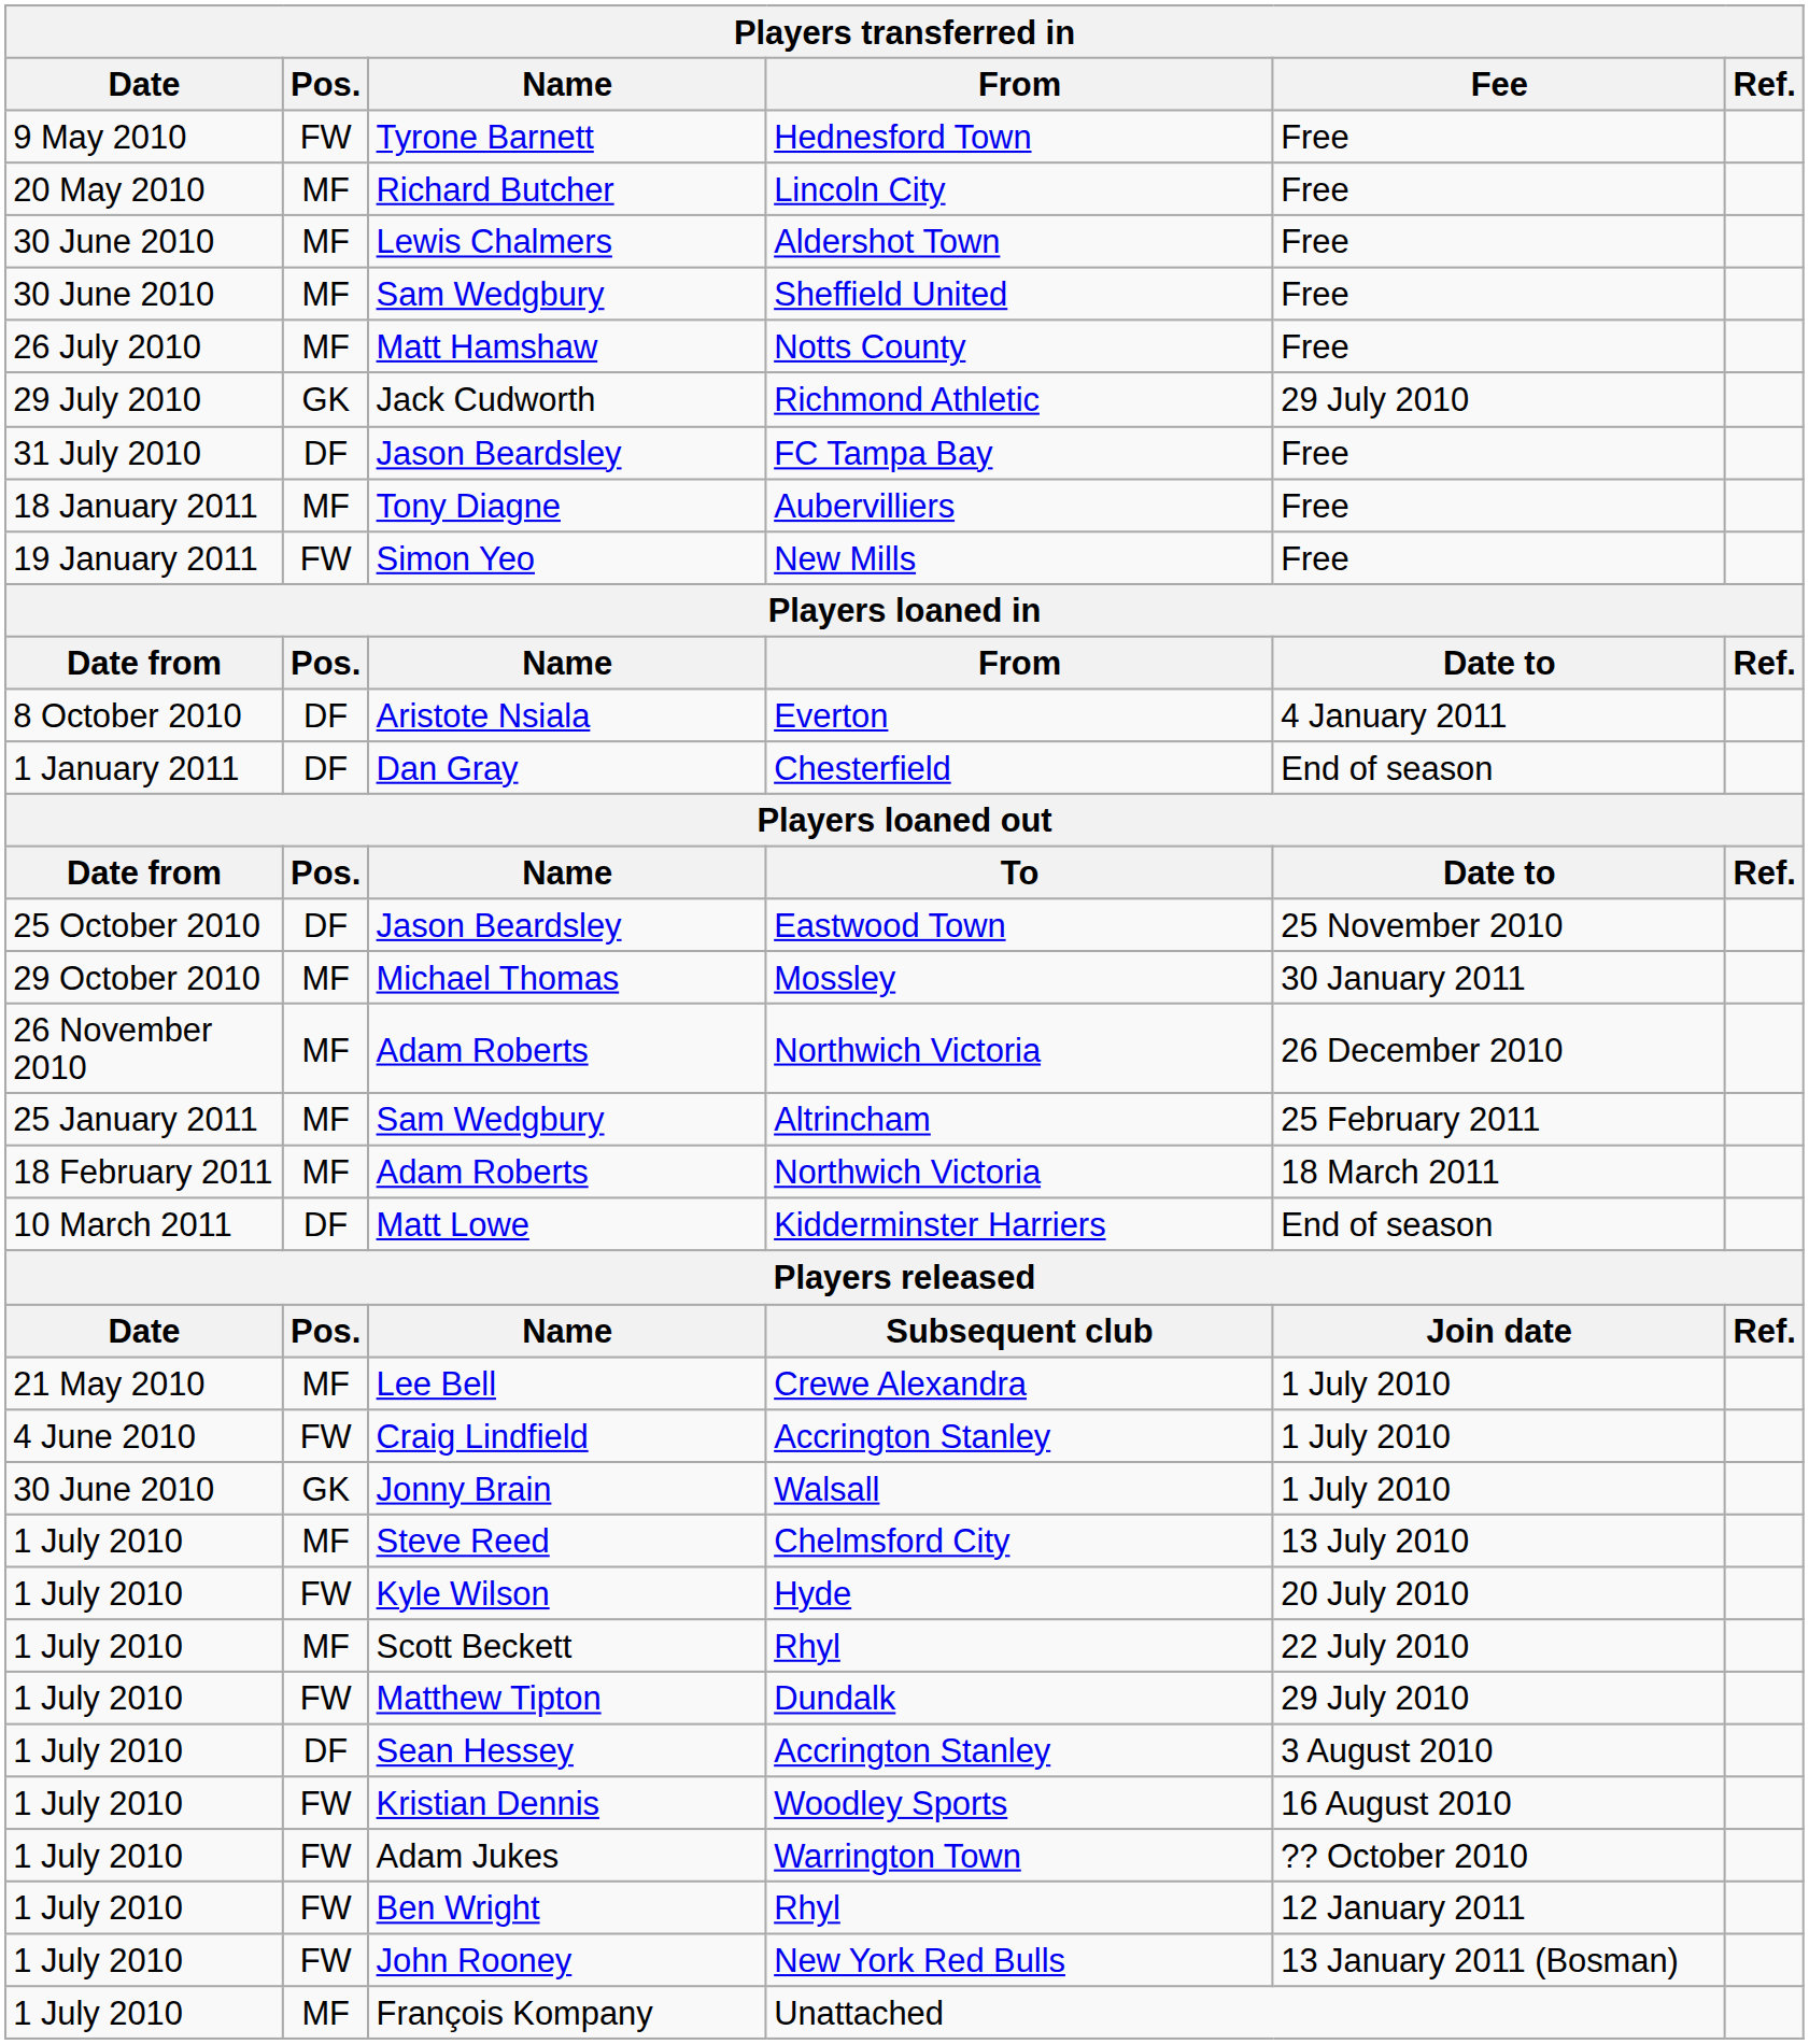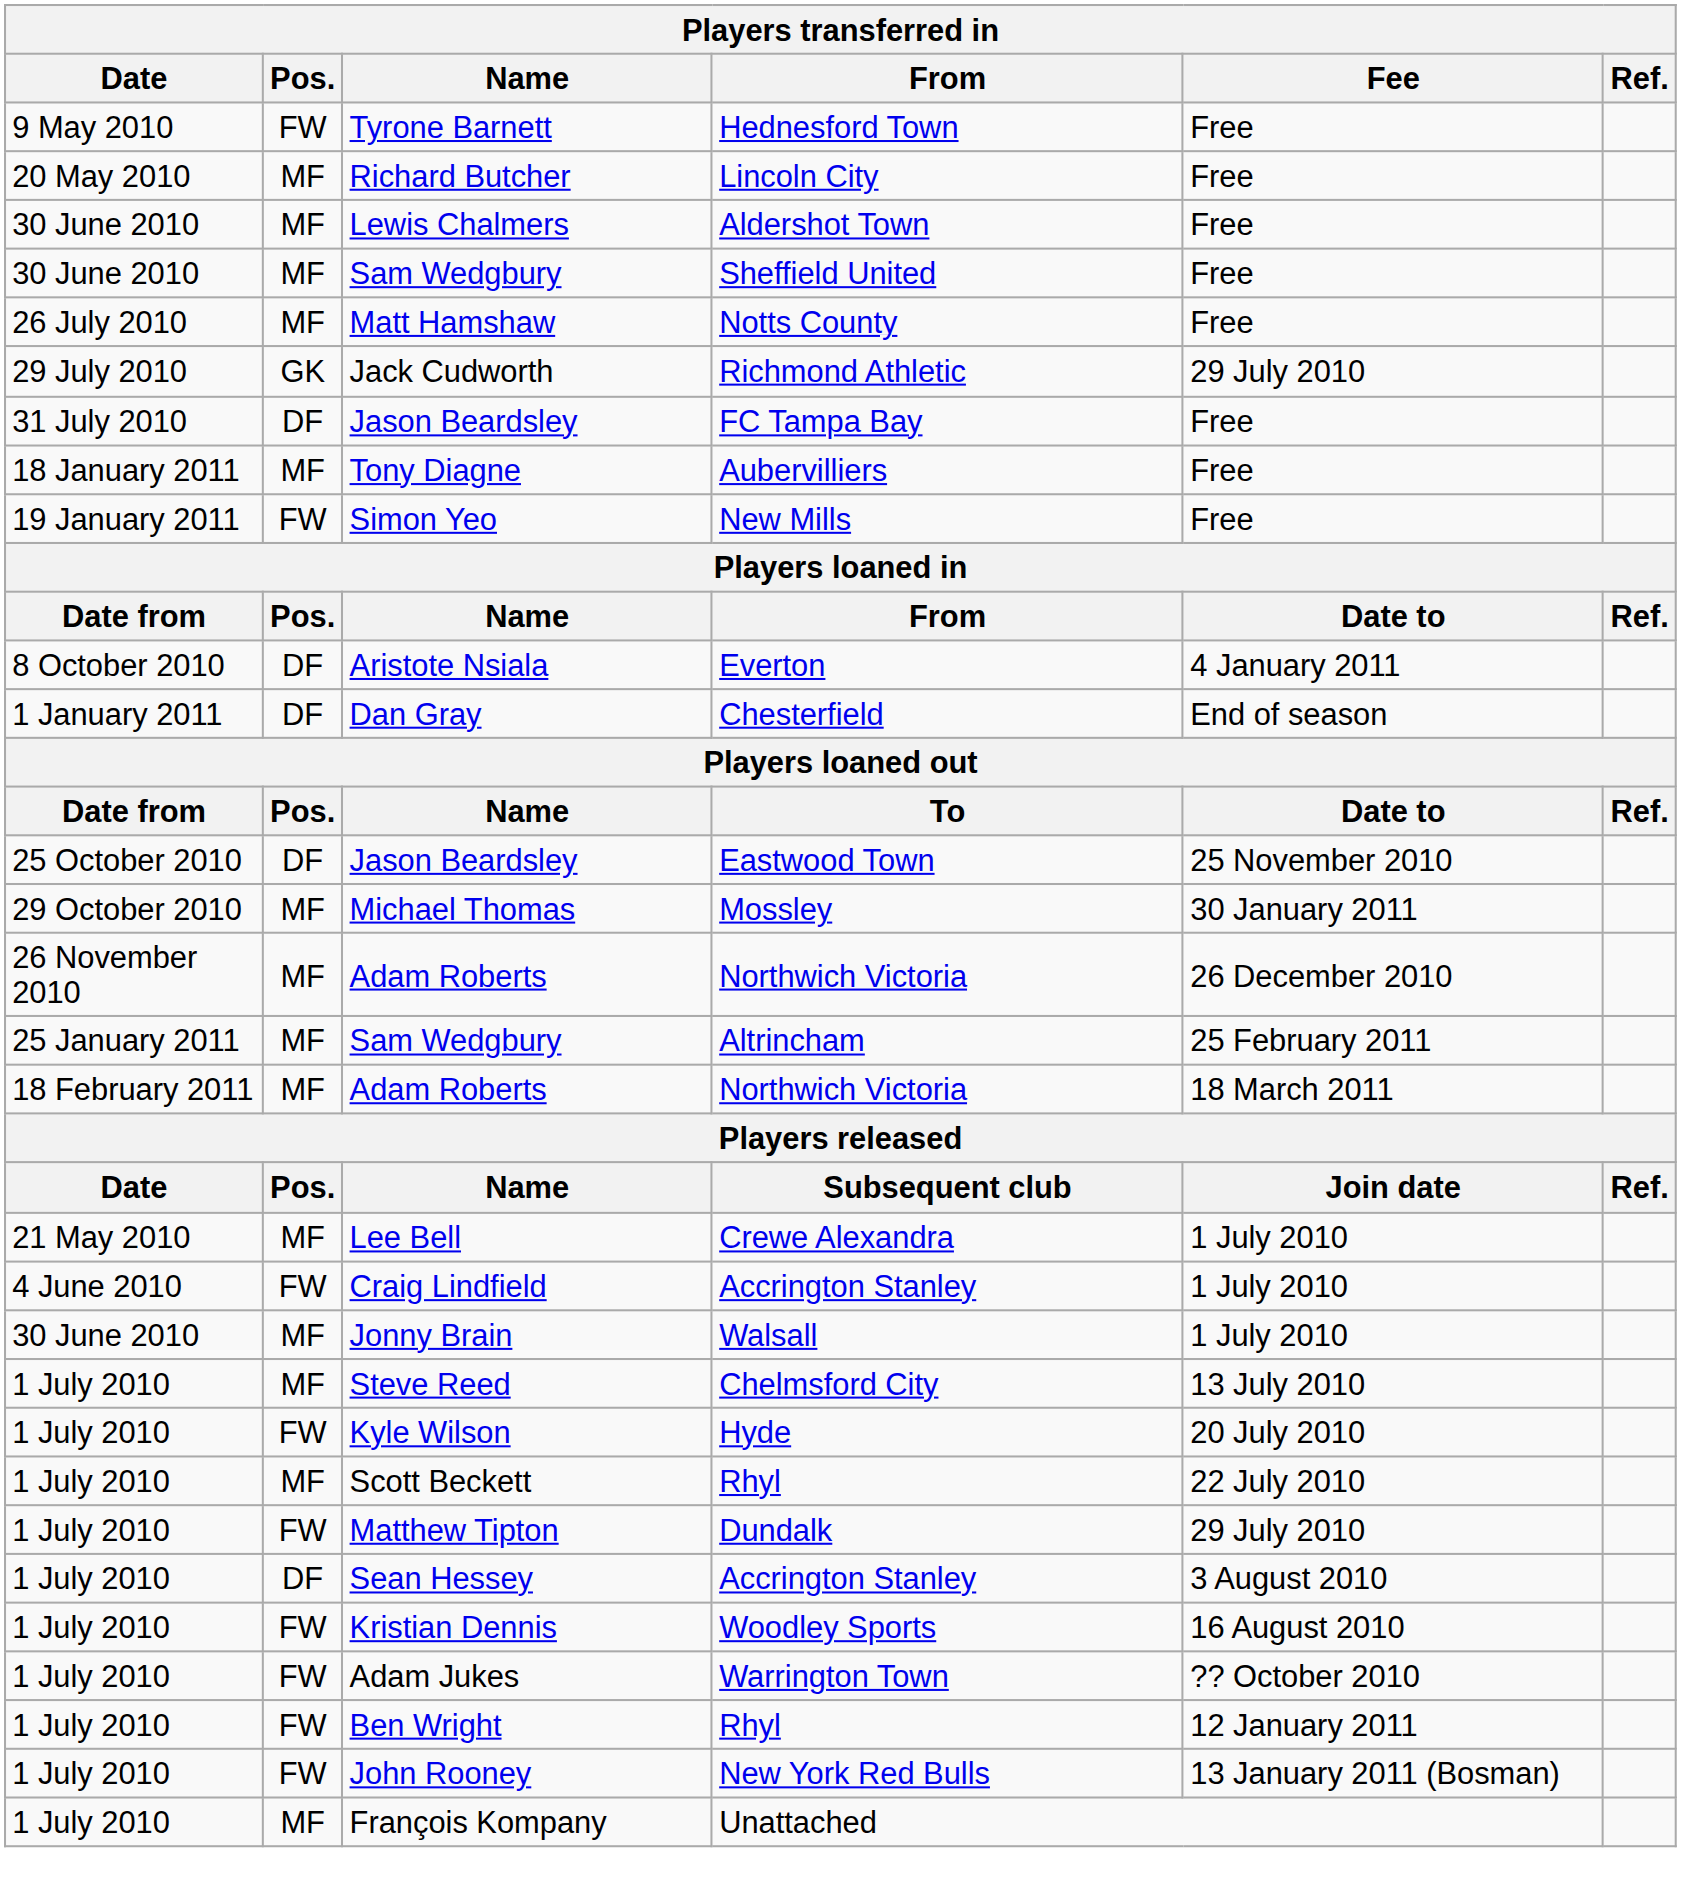 <table class="wikitable" style="font-size:95%;">
 <tr>
 <th colspan="6">Players transferred in</th>
 </tr>
 <tr>
 <th width="120px">Date</th>
 <th width="25px">Pos.</th>
 <th width="175px">Name</th>
 <th width="225px">From</th>
 <th width="200px">Fee</th>
 <th width="25px">Ref.</th>
 </tr>
 <tr>
 <td>9 May 2010</td>
 <td align="center">FW</td>
 <td> <a href='#'>Tyrone Barnett</a></td>
 <td> <a href='#'>Hednesford Town</a></td>
 <td>Free</td>
 <td align="center"></td>
 </tr>
 <tr>
 <td>20 May 2010</td>
 <td align="center">MF</td>
 <td> <a href='#'>Richard Butcher</a></td>
 <td> <a href='#'>Lincoln City</a></td>
 <td>Free</td>
 <td align="center"></td>
 </tr>
 <tr>
 <td>30 June 2010</td>
 <td align="center">MF</td>
 <td> <a href='#'>Lewis Chalmers</a></td>
 <td> <a href='#'>Aldershot Town</a></td>
 <td>Free</td>
 <td align="center"></td>
 </tr>
 <tr>
 <td>30 June 2010</td>
 <td align="center">MF</td>
 <td> <a href='#'>Sam Wedgbury</a></td>
 <td> <a href='#'>Sheffield United</a></td>
 <td>Free</td>
 <td align="center"></td>
 </tr>
 <tr>
 <td>26 July 2010</td>
 <td align="center">MF</td>
 <td> <a href='#'>Matt Hamshaw</a></td>
 <td> <a href='#'>Notts County</a></td>
 <td>Free</td>
 <td align="center"></td>
 </tr>
 <tr>
 <td>29 July 2010</td>
 <td align="center">GK</td>
 <td> Jack Cudworth</td>
 <td> <a href='#'>Richmond Athletic</a></td>
 <td>29 July 2010</td>
 <td align="center"></td>
 </tr>
 <tr>
 <td>31 July 2010</td>
 <td align="center">DF</td>
 <td> <a href='#'>Jason Beardsley</a></td>
 <td> <a href='#'>FC Tampa Bay</a></td>
 <td>Free</td>
 <td align="center"></td>
 </tr>
 <tr>
 <td>18 January 2011</td>
 <td align="center">MF</td>
 <td> <a href='#'>Tony Diagne</a></td>
 <td> <a href='#'>Aubervilliers</a></td>
 <td>Free</td>
 <td align="center"></td>
 </tr>
 <tr>
 <td>19 January 2011</td>
 <td align="center">FW</td>
 <td> <a href='#'>Simon Yeo</a></td>
 <td> <a href='#'>New Mills</a></td>
 <td>Free</td>
 <td align="center"></td>
 </tr>
 <tr>
 <th colspan="6">Players loaned in</th>
 </tr>
 <tr>
 <th>Date from</th>
 <th>Pos.</th>
 <th>Name</th>
 <th>From</th>
 <th>Date to</th>
 <th>Ref.</th>
 </tr>
 <tr>
 <td>8 October 2010</td>
 <td align="center">DF</td>
 <td> <a href='#'>Aristote Nsiala</a></td>
 <td> <a href='#'>Everton</a></td>
 <td>4 January 2011</td>
 <td align="center"></td>
 </tr>
 <tr>
 <td>1 January 2011</td>
 <td align="center">DF</td>
 <td> <a href='#'>Dan Gray</a></td>
 <td> <a href='#'>Chesterfield</a></td>
 <td>End of season</td>
 <td align="center"></td>
 </tr>
 <tr>
 <th colspan="6">Players loaned out</th>
 </tr>
 <tr>
 <th>Date from</th>
 <th>Pos.</th>
 <th>Name</th>
 <th>To</th>
 <th>Date to</th>
 <th>Ref.</th>
 </tr>
 <tr>
 <td>25 October 2010</td>
 <td align="center">DF</td>
 <td> <a href='#'>Jason Beardsley</a></td>
 <td> <a href='#'>Eastwood Town</a></td>
 <td>25 November 2010</td>
 <td align="center"></td>
 </tr>
 <tr>
 <td>29 October 2010</td>
 <td align="center">MF</td>
 <td> <a href='#'>Michael Thomas</a></td>
 <td> <a href='#'>Mossley</a></td>
 <td>30 January 2011</td>
 <td align="center"></td>
 </tr>
 <tr>
 <td>26 November 2010</td>
 <td align="center">MF</td>
 <td> <a href='#'>Adam Roberts</a></td>
 <td> <a href='#'>Northwich Victoria</a></td>
 <td>26 December 2010</td>
 <td align="center"></td>
 </tr>
 <tr>
 <td>25 January 2011</td>
 <td align="center">MF</td>
 <td> <a href='#'>Sam Wedgbury</a></td>
 <td> <a href='#'>Altrincham</a></td>
 <td>25 February 2011</td>
 <td align="center"></td>
 </tr>
 <tr>
 <td>18 February 2011</td>
 <td align="center">MF</td>
 <td> <a href='#'>Adam Roberts</a></td>
 <td> <a href='#'>Northwich Victoria</a></td>
 <td>18 March 2011</td>
 <td align="center"></td>
 </tr>
 <tr>
-<td>10 March 2011</td>
-<td align="center">DF</td>
-<td> <a href='#'>Matt Lowe</a></td>
-<td> <a href='#'>Kidderminster Harriers</a></td>
-<td>End of season</td>
-<td align="center"></td>
-</tr>
-<tr>
 <th colspan="6">Players released</th>
 </tr>
 <tr>
 <th>Date</th>
 <th>Pos.</th>
 <th>Name</th>
 <th>Subsequent club</th>
 <th>Join date</th>
 <th>Ref.</th>
 </tr>
 <tr>
 <td>21 May 2010</td>
 <td align="center">MF</td>
 <td> <a href='#'>Lee Bell</a></td>
 <td> <a href='#'>Crewe Alexandra</a></td>
 <td>1 July 2010</td>
 <td align="center"></td>
 </tr>
 <tr>
 <td>4 June 2010</td>
 <td align="center">FW</td>
 <td> <a href='#'>Craig Lindfield</a></td>
 <td> <a href='#'>Accrington Stanley</a></td>
 <td>1 July 2010</td>
 <td align="center"></td>
 </tr>
 <tr>
 <td>30 June 2010</td>
-<td align="center">GK</td>
+<td align="center">MF</td>
 <td> <a href='#'>Jonny Brain</a></td>
 <td> <a href='#'>Walsall</a></td>
 <td>1 July 2010</td>
 <td align="center"></td>
 </tr>
 <tr>
 <td>1 July 2010</td>
 <td align="center">MF</td>
 <td> <a href='#'>Steve Reed</a></td>
 <td> <a href='#'>Chelmsford City</a></td>
 <td>13 July 2010</td>
 <td align="center"></td>
 </tr>
 <tr>
 <td>1 July 2010</td>
 <td align="center">FW</td>
 <td> <a href='#'>Kyle Wilson</a></td>
 <td> <a href='#'>Hyde</a></td>
 <td>20 July 2010</td>
 <td align="center"></td>
 </tr>
 <tr>
 <td>1 July 2010</td>
 <td align="center">MF</td>
 <td> Scott Beckett</td>
 <td> <a href='#'>Rhyl</a></td>
 <td>22 July 2010</td>
 <td align="center"></td>
 </tr>
 <tr>
 <td>1 July 2010</td>
 <td align="center">FW</td>
 <td> <a href='#'>Matthew Tipton</a></td>
 <td> <a href='#'>Dundalk</a></td>
 <td>29 July 2010</td>
 <td align="center"></td>
 </tr>
 <tr>
 <td>1 July 2010</td>
 <td align="center">DF</td>
 <td> <a href='#'>Sean Hessey</a></td>
 <td> <a href='#'>Accrington Stanley</a></td>
 <td>3 August 2010</td>
 <td align="center"></td>
 </tr>
 <tr>
 <td>1 July 2010</td>
 <td align="center">FW</td>
 <td> <a href='#'>Kristian Dennis</a></td>
 <td> <a href='#'>Woodley Sports</a></td>
 <td>16 August 2010</td>
 <td align="center"></td>
 </tr>
 <tr>
 <td>1 July 2010</td>
 <td align="center">FW</td>
 <td> Adam Jukes</td>
 <td> <a href='#'>Warrington Town</a></td>
 <td>?? October 2010</td>
 <td align="center"></td>
 </tr>
 <tr>
 <td>1 July 2010</td>
 <td align="center">FW</td>
 <td> <a href='#'>Ben Wright</a></td>
 <td> <a href='#'>Rhyl</a></td>
 <td>12 January 2011</td>
 <td align="center"></td>
 </tr>
 <tr>
 <td>1 July 2010</td>
 <td align="center">FW</td>
 <td> <a href='#'>John Rooney</a></td>
 <td> <a href='#'>New York Red Bulls</a></td>
 <td>13 January 2011 (Bosman)</td>
 <td align="center"></td>
 </tr>
 <tr>
 <td>1 July 2010</td>
 <td align="center">MF</td>
 <td> François Kompany</td>
 <td colspan="2">Unattached</td>
 <td align="center"></td>
 </tr>
 </table>
